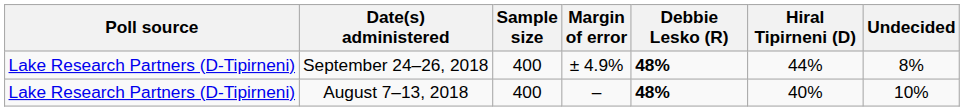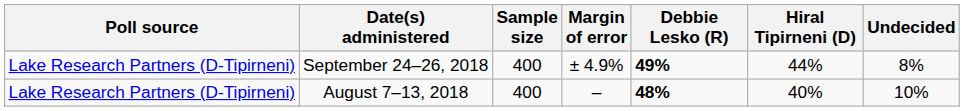 <table class="wikitable">
 <tr>
 <th>Poll source</th>
 <th>Date(s)<br>administered</th>
 <th>Sample<br>size</th>
 <th>Margin<br>of error</th>
 <th style="width:100px;">Debbie<br>Lesko (R)</th>
 <th style="width:100px;">Hiral<br>Tipirneni (D)</th>
 <th>Undecided</th>
 </tr>
 <tr>
 <td><a href='#'>Lake Research Partners (D-Tipirneni)</a></td>
 <td align=center>September 24–26, 2018</td>
 <td align=center>400</td>
 <td align=center>± 4.9%</td>
-<td><strong>48%</strong></td>
+<td><strong>49%</strong></td>
 <td align=center>44%</td>
 <td align=center>8%</td>
 </tr>
 <tr>
 <td><a href='#'>Lake Research Partners (D-Tipirneni)</a></td>
 <td align=center>August 7–13, 2018</td>
 <td align=center>400</td>
 <td align=center>–</td>
 <td><strong>48%</strong></td>
 <td align=center>40%</td>
 <td align=center>10%</td>
 </tr>
 </table>
